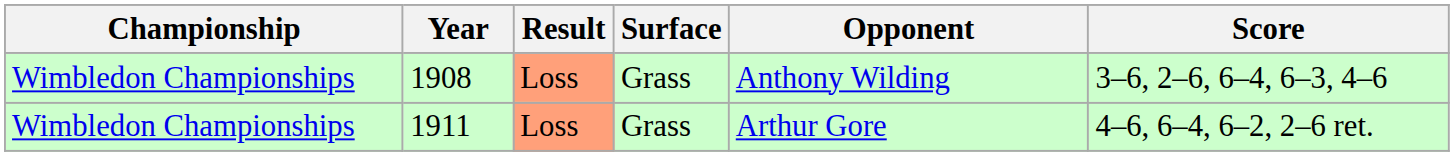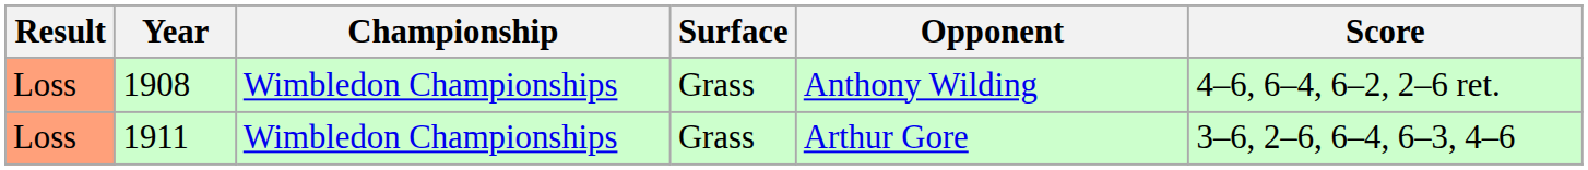 <table class="sortable wikitable">
 <tr>
+<th style="width:45px">Result</th>
+<th style="width:50px">Year</th>
 <th style="width:200px">Championship</th>
-<th style="width:50px">Year</th>
-<th style="width:45px">Result</th>
 <th style="width:50px">Surface</th>
 <th style="width:180px">Opponent</th>
 <th style="width:180px" class="unsortable">Score</th>
 </tr>
 <tr style="background:#cfc;">
+<td style="background:#ffa07a;">Loss</td>
+<td>1908</td>
 <td><a href='#'>Wimbledon Championships</a></td>
-<td>1908</td>
-<td style="background:#ffa07a;">Loss</td>
 <td>Grass</td>
 <td> <a href='#'>Anthony Wilding</a></td>
+<td>4–6, 6–4, 6–2, 2–6 ret.</td>
+</tr>
+<tr style="background:#cfc;">
+<td style="background:#ffa07a;">Loss</td>
+<td>1911</td>
+<td><a href='#'>Wimbledon Championships</a></td>
+<td>Grass</td>
+<td> <a href='#'>Arthur Gore</a></td>
 <td>3–6, 2–6, 6–4, 6–3, 4–6</td>
 </tr>
-<tr style="background:#cfc;">
-<td><a href='#'>Wimbledon Championships</a></td>
-<td>1911</td>
-<td style="background:#ffa07a;">Loss</td>
-<td>Grass</td>
-<td> <a href='#'>Arthur Gore</a></td>
-<td>4–6, 6–4, 6–2, 2–6 ret.</td>
-</tr>
 </table>
